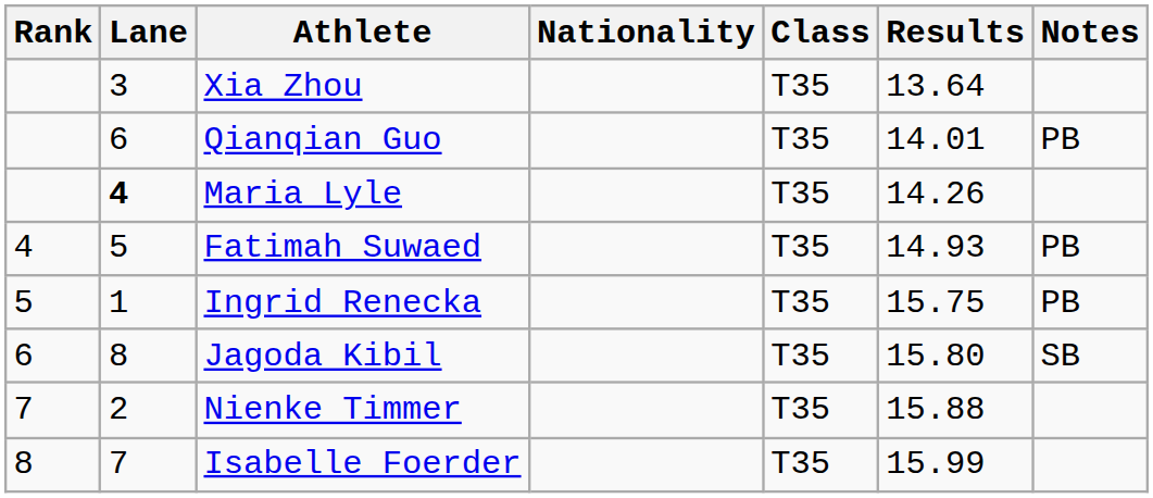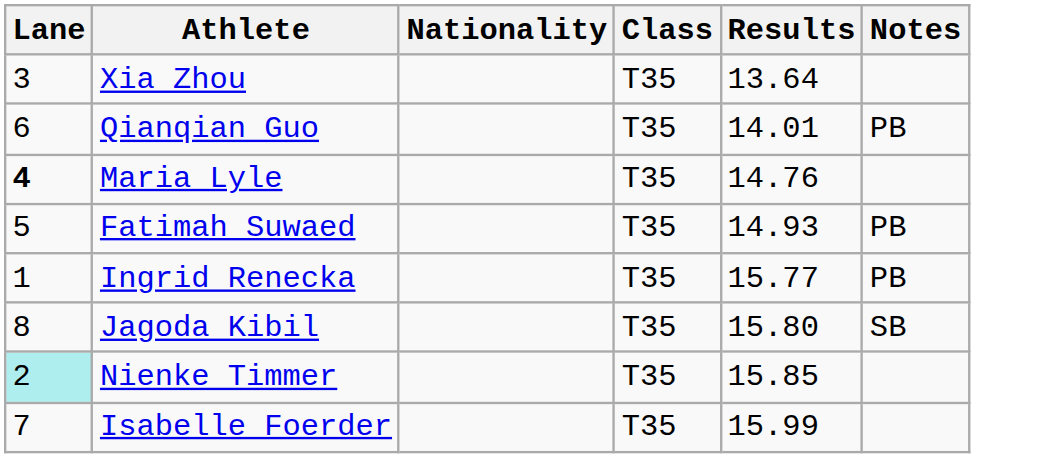 <table class="wikitable sortable" style="text-align:left">
 <tr>
-<th>Rank</th>
 <th>Lane</th>
 <th>Athlete</th>
 <th>Nationality</th>
 <th>Class</th>
 <th>Results</th>
 <th>Notes</th>
 </tr>
 <tr>
-<td></td>
 <td>3</td>
 <td><a href='#'>Xia Zhou</a></td>
 <td></td>
 <td>T35</td>
 <td>13.64</td>
 <td></td>
 </tr>
 <tr>
-<td></td>
 <td>6</td>
 <td><a href='#'>Qianqian Guo</a></td>
 <td></td>
 <td>T35</td>
 <td>14.01</td>
 <td>PB</td>
 </tr>
 <tr>
-<td></td>
 <td><strong>4</strong></td>
 <td><a href='#'>Maria Lyle</a></td>
 <td></td>
 <td>T35</td>
-<td>14.26</td>
+<td>14.76</td>
 <td></td>
 </tr>
 <tr>
-<td>4</td>
 <td>5</td>
 <td><a href='#'>Fatimah Suwaed</a></td>
 <td></td>
 <td>T35</td>
 <td>14.93</td>
 <td>PB</td>
 </tr>
 <tr>
-<td>5</td>
 <td>1</td>
 <td><a href='#'>Ingrid Renecka</a></td>
 <td></td>
 <td>T35</td>
-<td>15.75</td>
+<td>15.77</td>
 <td>PB</td>
 </tr>
 <tr>
-<td>6</td>
 <td>8</td>
 <td><a href='#'>Jagoda Kibil</a></td>
 <td></td>
 <td>T35</td>
 <td>15.80</td>
 <td>SB</td>
 </tr>
 <tr>
-<td>7</td>
-<td>2</td>
+<td style="background: paleturquoise;">2</td>
 <td><a href='#'>Nienke Timmer</a></td>
 <td></td>
 <td>T35</td>
-<td>15.88</td>
+<td>15.85</td>
 <td></td>
 </tr>
 <tr>
-<td>8</td>
 <td>7</td>
 <td><a href='#'>Isabelle Foerder</a></td>
 <td></td>
 <td>T35</td>
 <td>15.99</td>
 <td></td>
 </tr>
 </table>
